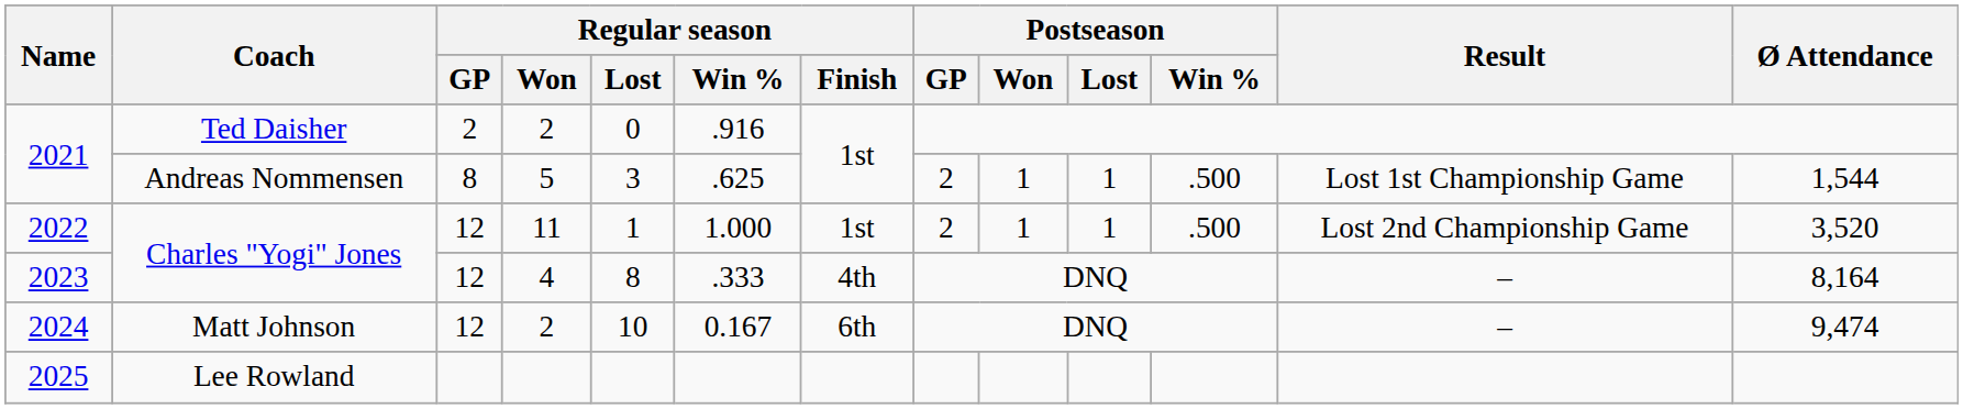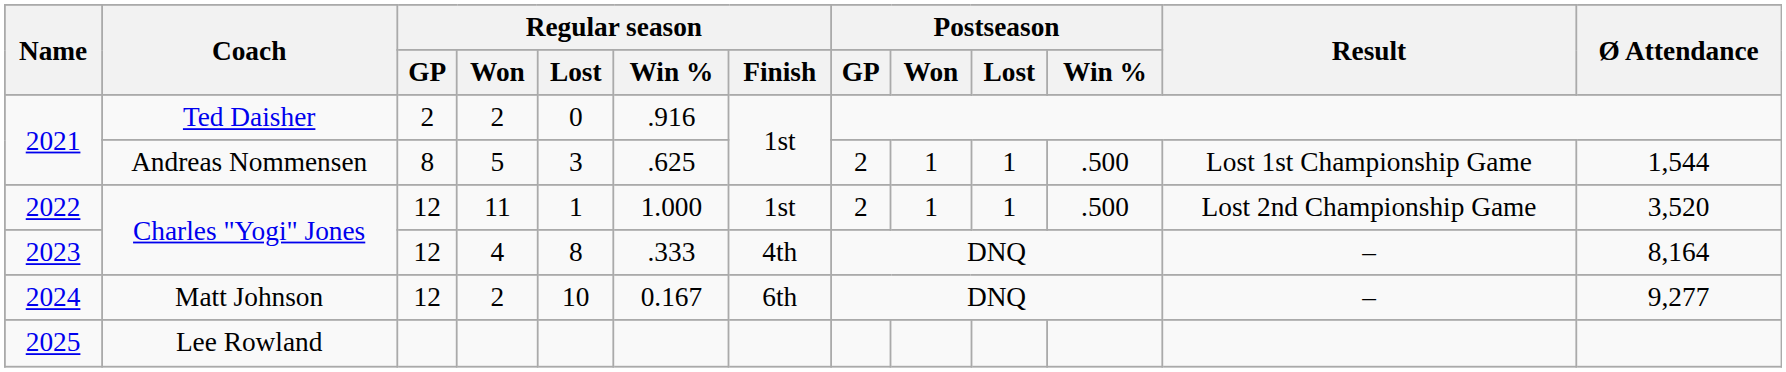 <table class="wikitable" style="font-size: 95%; text-align:center; width:65em">
 <tr>
 <th rowspan="2">Name</th>
 <th rowspan="2">Coach</th>
 <th colspan="5">Regular season</th>
 <th colspan="4">Postseason</th>
 <th rowspan="2">Result</th>
 <th rowspan="2">Ø Attendance</th>
 </tr>
 <tr>
 <th>GP</th>
 <th>Won</th>
 <th>Lost</th>
 <th>Win %</th>
 <th>Finish</th>
 <th>GP</th>
 <th>Won</th>
 <th>Lost</th>
 <th>Win %</th>
 </tr>
 <tr>
 <td rowspan="2"><a href='#'>2021</a></td>
 <td><a href='#'>Ted Daisher</a></td>
 <td>2</td>
 <td>2</td>
 <td>0</td>
 <td>.916</td>
 <td rowspan="2">1st </td>
 </tr>
 <tr>
 <td>Andreas Nommensen</td>
 <td>8</td>
 <td>5</td>
 <td>3</td>
 <td>.625</td>
 <td>2</td>
 <td>1</td>
 <td>1</td>
 <td>.500</td>
 <td>Lost 1st Championship Game</td>
 <td>1,544</td>
 </tr>
 <tr>
 <td><a href='#'>2022</a></td>
 <td rowspan="2"><a href='#'>Charles "Yogi" Jones</a></td>
 <td>12</td>
 <td>11</td>
 <td>1</td>
 <td>1.000</td>
 <td>1st </td>
 <td>2</td>
 <td>1</td>
 <td>1</td>
 <td>.500</td>
 <td>Lost 2nd Championship Game</td>
 <td>3,520</td>
 </tr>
 <tr>
 <td><a href='#'>2023</a></td>
 <td>12</td>
 <td>4</td>
 <td>8</td>
 <td>.333</td>
 <td>4th </td>
 <td colspan=4>DNQ</td>
 <td>–</td>
 <td>8,164</td>
 </tr>
 <tr>
 <td><a href='#'>2024</a></td>
 <td>Matt Johnson</td>
 <td>12</td>
 <td>2</td>
 <td>10</td>
 <td>0.167</td>
 <td>6th </td>
 <td colspan=4>DNQ</td>
 <td>–</td>
-<td>9,474</td>
+<td>9,277</td>
 </tr>
 <tr>
 <td><a href='#'>2025</a></td>
 <td>Lee Rowland</td>
 <td></td>
 <td></td>
 <td></td>
 <td></td>
 <td></td>
 <td></td>
 <td></td>
 <td></td>
 <td></td>
 <td></td>
 <td></td>
 </tr>
 </table>
